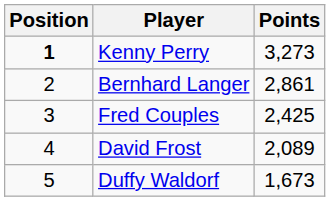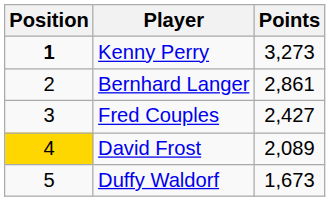 <table class="wikitable">
 <tr>
 <th>Position</th>
 <th>Player</th>
 <th>Points</th>
 </tr>
 <tr>
 <td align=center><strong>1</strong></td>
 <td> <a href='#'>Kenny Perry</a></td>
 <td align=center>3,273</td>
 </tr>
 <tr>
 <td align=center>2</td>
 <td> <a href='#'>Bernhard Langer</a></td>
 <td align=center>2,861</td>
 </tr>
 <tr>
 <td align=center>3</td>
 <td> <a href='#'>Fred Couples</a></td>
-<td align=center>2,425</td>
+<td align=center>2,427</td>
 </tr>
 <tr>
-<td align=center>4</td>
+<td align=center style="background: gold;">4</td>
 <td> <a href='#'>David Frost</a></td>
 <td align=center>2,089</td>
 </tr>
 <tr>
 <td align=center>5</td>
 <td> <a href='#'>Duffy Waldorf</a></td>
 <td align=center>1,673</td>
 </tr>
 </table>
